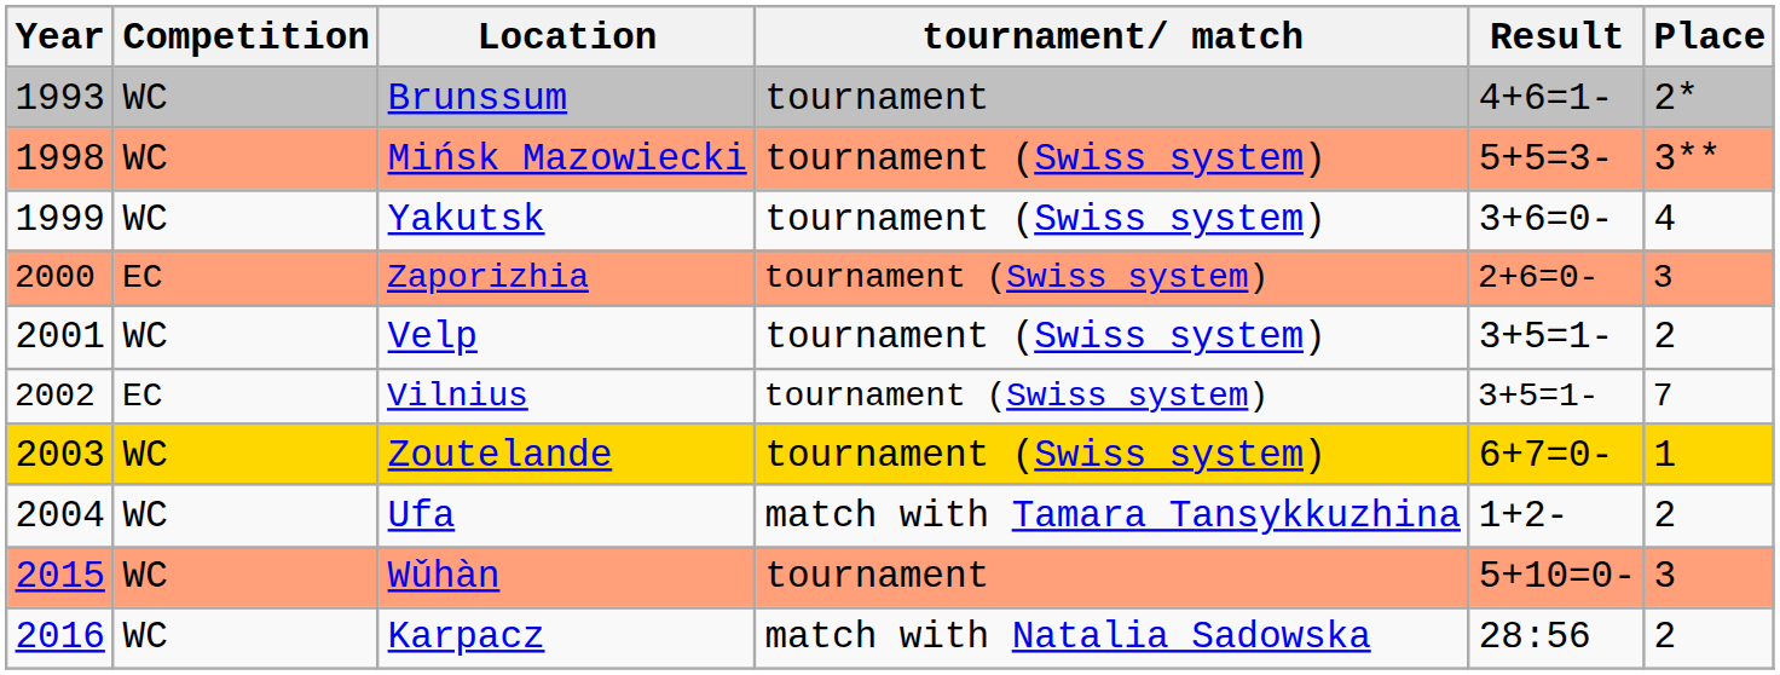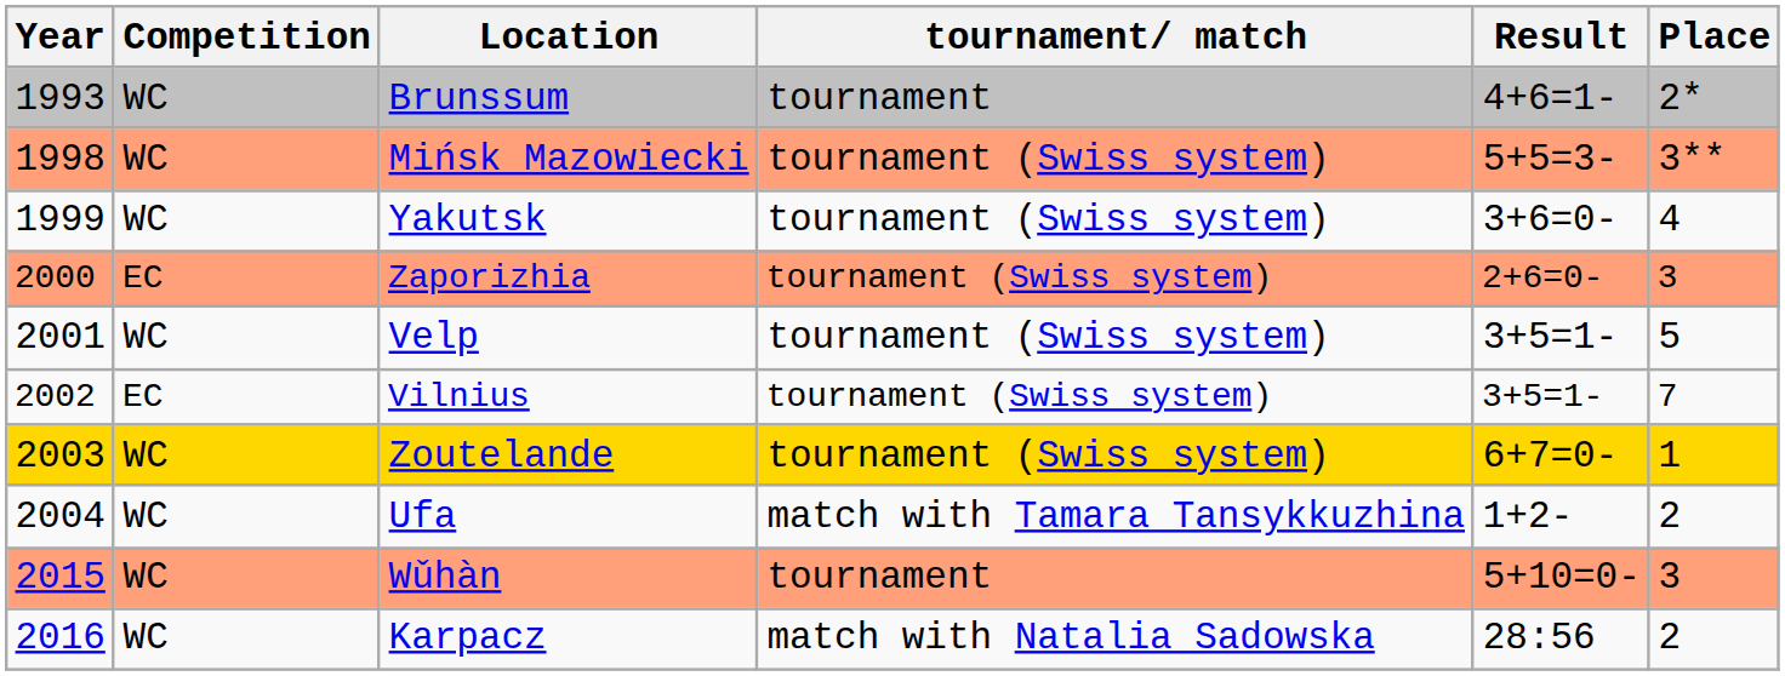 <table class="sortable wikitable">
 <tr>
 <th>Year</th>
 <th>Competition</th>
 <th>Location</th>
 <th>tournament/ match</th>
 <th>Result</th>
 <th>Place</th>
 </tr>
 <tr bgcolor="silver">
 <td>1993</td>
 <td>WC</td>
 <td> <a href='#'>Brunssum</a></td>
 <td>tournament</td>
 <td>4+6=1-</td>
 <td>2*</td>
 </tr>
 <tr bgcolor="lightsalmon">
 <td>1998</td>
 <td>WC</td>
 <td> <a href='#'>Mińsk Mazowiecki</a></td>
 <td>tournament (<a href='#'>Swiss system</a>)</td>
 <td>5+5=3-</td>
 <td>3**</td>
 </tr>
 <tr>
 <td>1999</td>
 <td>WC</td>
 <td> <a href='#'>Yakutsk</a></td>
 <td>tournament (<a href='#'>Swiss system</a>)</td>
 <td>3+6=0-</td>
 <td>4</td>
 </tr>
 <tr bgcolor="lightsalmon" style="font-size:90%;">
 <td>2000</td>
 <td>EC</td>
 <td> <a href='#'>Zaporizhia</a></td>
 <td>tournament (<a href='#'>Swiss system</a>)</td>
 <td>2+6=0-</td>
 <td>3</td>
 </tr>
 <tr>
 <td>2001</td>
 <td>WC</td>
 <td> <a href='#'>Velp</a></td>
 <td>tournament (<a href='#'>Swiss system</a>)</td>
 <td>3+5=1-</td>
-<td>2</td>
+<td>5</td>
 </tr>
 <tr style="font-size:90%;">
 <td>2002</td>
 <td>EC</td>
 <td> <a href='#'>Vilnius</a></td>
 <td>tournament (<a href='#'>Swiss system</a>)</td>
 <td>3+5=1-</td>
 <td>7</td>
 </tr>
 <tr bgcolor="gold">
 <td>2003</td>
 <td>WC</td>
 <td> <a href='#'>Zoutelande</a></td>
 <td>tournament (<a href='#'>Swiss system</a>)</td>
 <td>6+7=0-</td>
 <td>1</td>
 </tr>
 <tr bcolor="silver">
 <td>2004</td>
 <td>WC</td>
 <td> <a href='#'>Ufa</a></td>
 <td>match with  <a href='#'>Tamara Tansykkuzhina</a></td>
 <td>1+2-</td>
 <td>2</td>
 </tr>
 <tr bgcolor="lightsalmon">
 <td><a href='#'>2015</a></td>
 <td>WC</td>
 <td> <a href='#'>Wǔhàn</a></td>
 <td>tournament</td>
 <td>5+10=0-</td>
 <td>3</td>
 </tr>
 <tr bcolor="silver">
 <td><a href='#'>2016</a></td>
 <td>WC</td>
 <td> <a href='#'>Karpacz</a></td>
 <td>match with  <a href='#'>Natalia Sadowska</a></td>
 <td>28:56</td>
 <td>2</td>
 </tr>
 </table>
